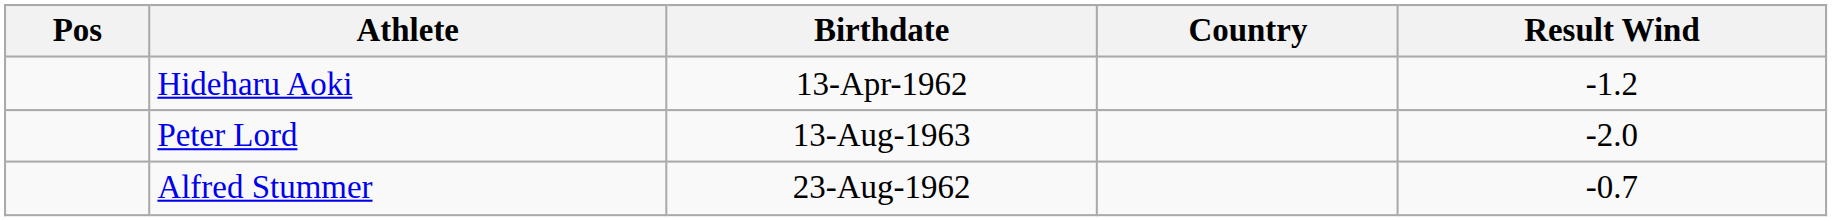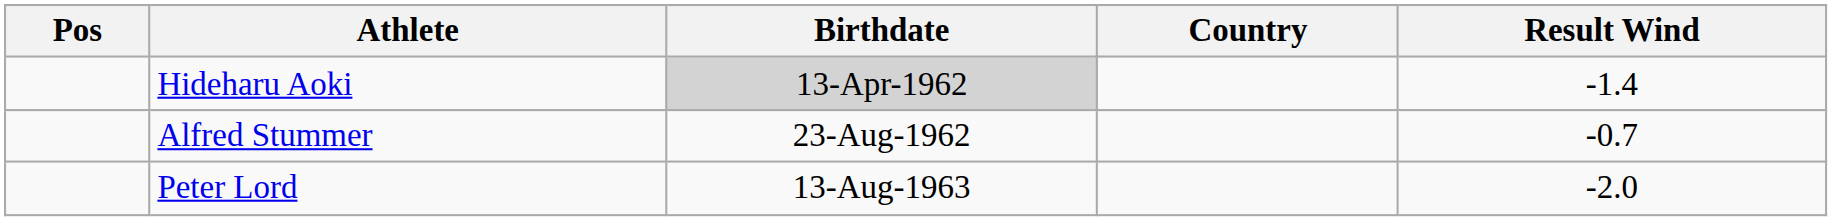 <table class="wikitable"  style="text-align:center; width:70%;">
 <tr>
 <th>Pos</th>
 <th>Athlete</th>
 <th>Birthdate</th>
 <th>Country</th>
 <th>Result Wind</th>
 </tr>
 <tr>
 <td align=center></td>
 <td align=left><a href='#'>Hideharu Aoki</a></td>
-<td>13-Apr-1962</td>
+<td style="background: lightgrey;">13-Apr-1962</td>
 <td align=left></td>
-<td> -1.2</td>
+<td> -1.4</td>
+</tr>
+<tr>
+<td align=center></td>
+<td align=left><a href='#'>Alfred Stummer</a></td>
+<td>23-Aug-1962</td>
+<td align=left></td>
+<td> -0.7</td>
 </tr>
 <tr>
 <td align=center></td>
 <td align=left><a href='#'>Peter Lord</a></td>
 <td>13-Aug-1963</td>
 <td align=left></td>
 <td> -2.0</td>
 </tr>
-<tr>
-<td align=center></td>
-<td align=left><a href='#'>Alfred Stummer</a></td>
-<td>23-Aug-1962</td>
-<td align=left></td>
-<td> -0.7</td>
-</tr>
 </table>
